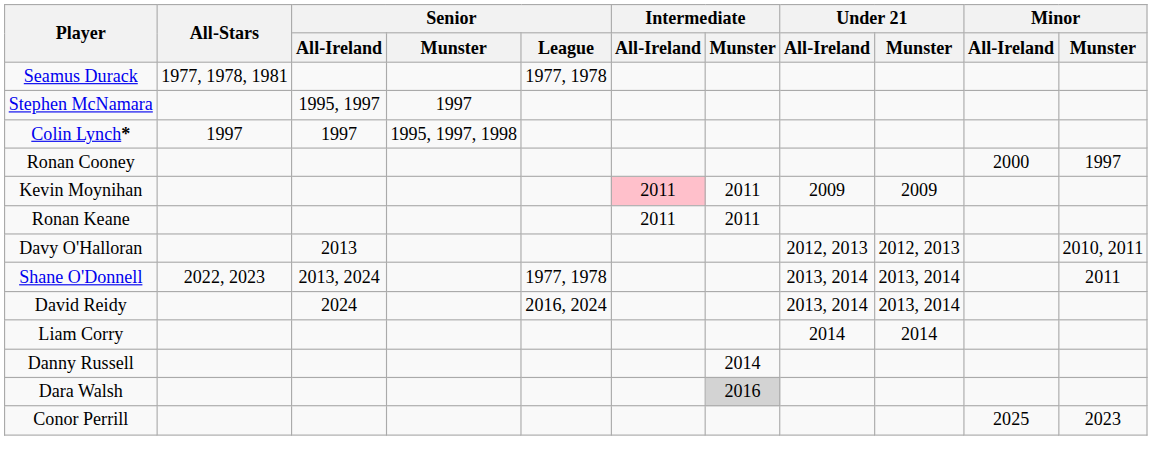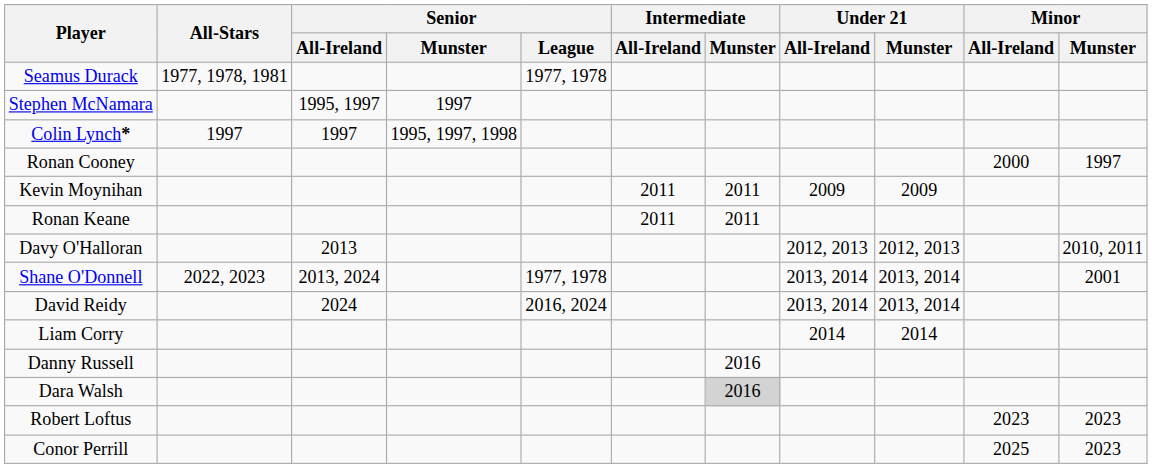 <table class="wikitable" style="text-align: center">
 <tr>
 <th rowspan="2">Player</th>
 <th rowspan="2">All-Stars</th>
 <th colspan="3">Senior</th>
 <th colspan="2">Intermediate</th>
 <th colspan="2">Under 21</th>
 <th colspan="2">Minor</th>
 </tr>
 <tr>
 <th>All-Ireland</th>
 <th>Munster</th>
 <th>League</th>
 <th>All-Ireland</th>
 <th>Munster</th>
 <th>All-Ireland</th>
 <th>Munster</th>
 <th>All-Ireland</th>
 <th>Munster</th>
 </tr>
 <tr>
 <td><a href='#'>Seamus Durack</a></td>
 <td>1977, 1978, 1981</td>
 <td></td>
 <td></td>
 <td>1977, 1978</td>
 <td></td>
 <td></td>
 <td></td>
 <td></td>
 <td></td>
 <td></td>
 </tr>
 <tr>
 <td><a href='#'>Stephen McNamara</a></td>
 <td></td>
 <td>1995, 1997</td>
 <td>1997</td>
 <td></td>
 <td></td>
 <td></td>
 <td></td>
 <td></td>
 <td></td>
 <td></td>
 </tr>
 <tr>
 <td><a href='#'>Colin Lynch</a><strong>*</strong></td>
 <td>1997</td>
 <td>1997</td>
 <td>1995, 1997, 1998</td>
 <td></td>
 <td></td>
 <td></td>
 <td></td>
 <td></td>
 <td></td>
 <td></td>
 </tr>
 <tr>
 <td>Ronan Cooney</td>
 <td></td>
 <td></td>
 <td></td>
 <td></td>
 <td></td>
 <td></td>
 <td></td>
 <td></td>
 <td>2000</td>
 <td>1997</td>
 </tr>
 <tr>
 <td>Kevin Moynihan</td>
 <td></td>
 <td></td>
 <td></td>
 <td></td>
-<td style="background: pink;">2011</td>
+<td>2011</td>
 <td>2011</td>
 <td>2009</td>
 <td>2009</td>
 <td></td>
 <td></td>
 </tr>
 <tr>
 <td>Ronan Keane</td>
 <td></td>
 <td></td>
 <td></td>
 <td></td>
 <td>2011</td>
 <td>2011</td>
 <td></td>
 <td></td>
 <td></td>
 <td></td>
 </tr>
 <tr>
 <td>Davy O'Halloran</td>
 <td></td>
 <td>2013</td>
 <td></td>
 <td></td>
 <td></td>
 <td></td>
 <td>2012, 2013</td>
 <td>2012, 2013</td>
 <td></td>
 <td>2010, 2011</td>
 </tr>
 <tr>
 <td><a href='#'>Shane O'Donnell</a></td>
 <td>2022, 2023</td>
 <td>2013, 2024</td>
 <td></td>
 <td>1977, 1978</td>
 <td></td>
 <td></td>
 <td>2013, 2014</td>
 <td>2013, 2014</td>
 <td></td>
-<td>2011</td>
+<td>2001</td>
 </tr>
 <tr>
 <td>David Reidy</td>
 <td></td>
 <td>2024</td>
 <td></td>
 <td>2016, 2024</td>
 <td></td>
 <td></td>
 <td>2013, 2014</td>
 <td>2013, 2014</td>
 <td></td>
 <td></td>
 </tr>
 <tr>
 <td>Liam Corry</td>
 <td></td>
 <td></td>
 <td></td>
 <td></td>
 <td></td>
 <td></td>
 <td>2014</td>
 <td>2014</td>
 <td></td>
 <td></td>
 </tr>
 <tr>
 <td>Danny Russell</td>
 <td></td>
 <td></td>
 <td></td>
 <td></td>
 <td></td>
-<td>2014</td>
+<td>2016</td>
 <td></td>
 <td></td>
 <td></td>
 <td></td>
 </tr>
 <tr>
 <td>Dara Walsh</td>
 <td></td>
 <td></td>
 <td></td>
 <td></td>
 <td></td>
 <td style="background: lightgrey;">2016</td>
 <td></td>
 <td></td>
 <td></td>
 <td></td>
 </tr>
 <tr>
+<td>Robert Loftus</td>
+<td></td>
+<td></td>
+<td></td>
+<td></td>
+<td></td>
+<td></td>
+<td></td>
+<td></td>
+<td>2023</td>
+<td>2023</td>
+</tr>
+<tr>
 <td>Conor Perrill</td>
 <td></td>
 <td></td>
 <td></td>
 <td></td>
 <td></td>
 <td></td>
 <td></td>
 <td></td>
 <td>2025</td>
 <td>2023</td>
 </tr>
 </table>
